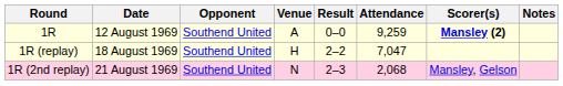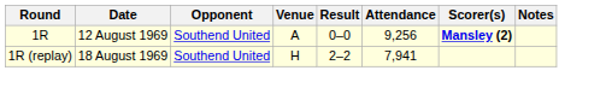 <table class="wikitable sortable" style="text-align:center;">
 <tr>
 <th>Round</th>
 <th>Date</th>
 <th>Opponent</th>
 <th>Venue</th>
 <th>Result</th>
 <th>Attendance</th>
 <th>Scorer(s)</th>
 <th>Notes</th>
 </tr>
 <tr style="background:#ffd;">
 <td>1R</td>
 <td>12 August 1969</td>
 <td><a href='#'>Southend United</a></td>
 <td>A</td>
 <td>0–0 </td>
-<td>9,259</td>
+<td>9,256</td>
 <td><strong><a href='#'>Mansley</a> (2)</strong></td>
 <td></td>
 </tr>
 <tr style="background:#ffd;">
 <td>1R (replay)</td>
 <td>18 August 1969</td>
 <td><a href='#'>Southend United</a></td>
 <td>H</td>
 <td>2–2</td>
-<td>7,047</td>
+<td>7,941</td>
 <td></td>
 <td></td>
 </tr>
-<tr style="background:#ffd0e3;">
-<td>1R (2nd replay)</td>
-<td>21 August 1969</td>
-<td><a href='#'>Southend United</a></td>
-<td>N</td>
-<td>2–3 </td>
-<td>2,068</td>
-<td><a href='#'>Mansley</a>, <a href='#'>Gelson</a></td>
-<td></td>
-</tr>
 </table>
